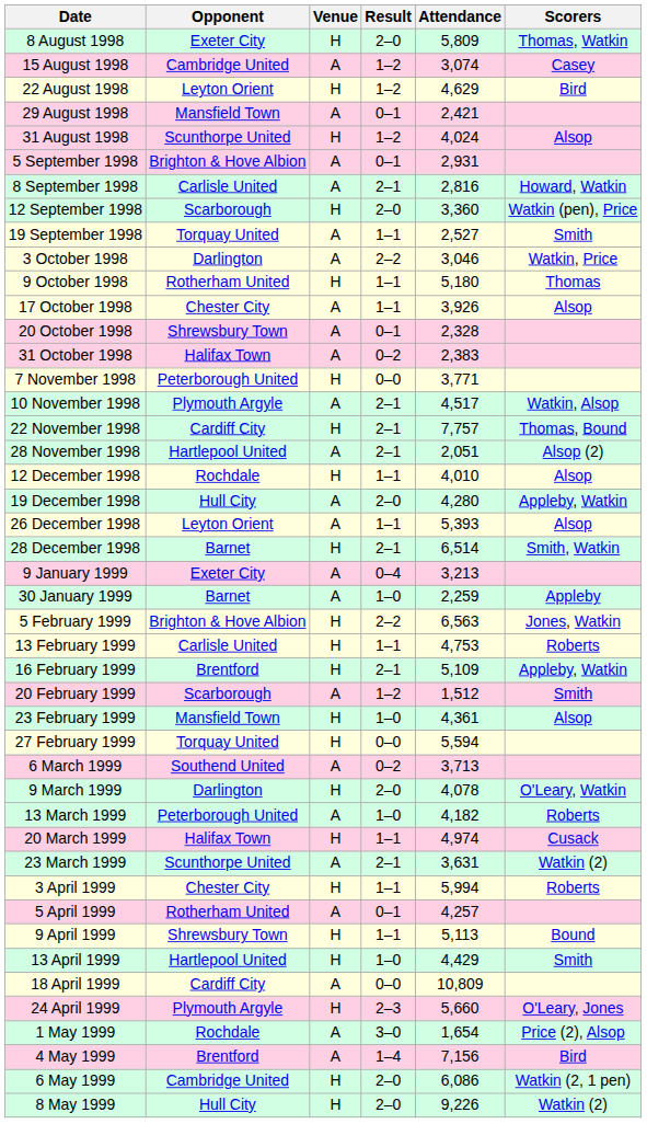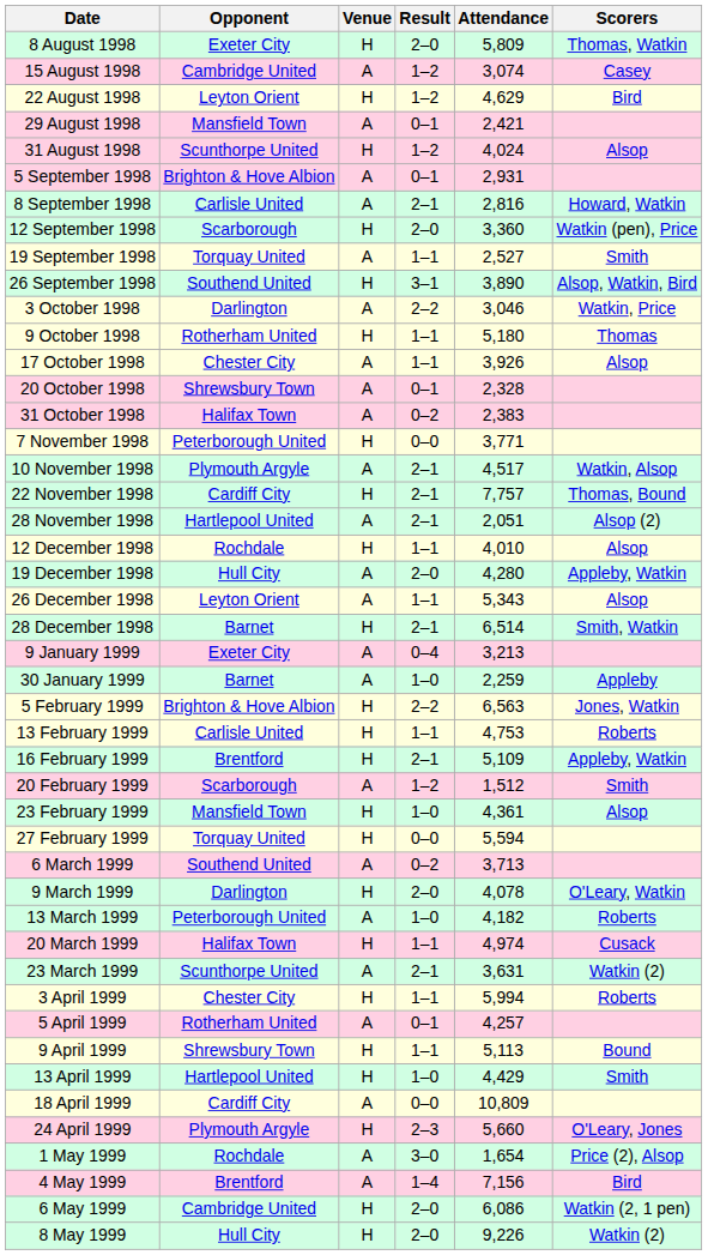 <table class="wikitable sortable" style="font-size:100%; text-align:center">
 <tr>
 <th>Date</th>
 <th>Opponent</th>
 <th>Venue</th>
 <th>Result</th>
 <th>Attendance</th>
 <th>Scorers</th>
 </tr>
 <tr style="background-color: #d0ffe3;">
 <td>8 August 1998</td>
 <td><a href='#'>Exeter City</a></td>
 <td>H</td>
 <td>2–0</td>
 <td>5,809</td>
 <td><a href='#'>Thomas</a>, <a href='#'>Watkin</a></td>
 </tr>
 <tr style="background-color: #ffd0e3;">
 <td>15 August 1998</td>
 <td><a href='#'>Cambridge United</a></td>
 <td>A</td>
 <td>1–2</td>
 <td>3,074</td>
 <td><a href='#'>Casey</a></td>
 </tr>
 <tr style="background-color: #ffffdd;">
 <td>22 August 1998</td>
 <td><a href='#'>Leyton Orient</a></td>
 <td>H</td>
 <td>1–2</td>
 <td>4,629</td>
 <td><a href='#'>Bird</a></td>
 </tr>
 <tr style="background-color: #ffd0e3;">
 <td>29 August 1998</td>
 <td><a href='#'>Mansfield Town</a></td>
 <td>A</td>
 <td>0–1</td>
 <td>2,421</td>
 <td></td>
 </tr>
 <tr style="background-color: #ffd0e3;">
 <td>31 August 1998</td>
 <td><a href='#'>Scunthorpe United</a></td>
 <td>H</td>
 <td>1–2</td>
 <td>4,024</td>
 <td><a href='#'>Alsop</a></td>
 </tr>
 <tr style="background-color: #ffd0e3;">
 <td>5 September 1998</td>
 <td><a href='#'>Brighton & Hove Albion</a></td>
 <td>A</td>
 <td>0–1</td>
 <td>2,931</td>
 <td></td>
 </tr>
 <tr style="background-color: #d0ffe3;">
 <td>8 September 1998</td>
 <td><a href='#'>Carlisle United</a></td>
 <td>A</td>
 <td>2–1</td>
 <td>2,816</td>
 <td><a href='#'>Howard</a>, <a href='#'>Watkin</a></td>
 </tr>
 <tr style="background-color: #d0ffe3;">
 <td>12 September 1998</td>
 <td><a href='#'>Scarborough</a></td>
 <td>H</td>
 <td>2–0</td>
 <td>3,360</td>
 <td><a href='#'>Watkin</a> (pen), <a href='#'>Price</a></td>
 </tr>
 <tr style="background-color: #ffffdd;">
 <td>19 September 1998</td>
 <td><a href='#'>Torquay United</a></td>
 <td>A</td>
 <td>1–1</td>
 <td>2,527</td>
 <td><a href='#'>Smith</a></td>
+</tr>
+<tr style="background-color: #d0ffe3;">
+<td>26 September 1998</td>
+<td><a href='#'>Southend United</a></td>
+<td>H</td>
+<td>3–1</td>
+<td>3,890</td>
+<td><a href='#'>Alsop</a>, <a href='#'>Watkin</a>, <a href='#'>Bird</a></td>
 </tr>
 <tr style="background-color: #ffffdd;">
 <td>3 October 1998</td>
 <td><a href='#'>Darlington</a></td>
 <td>A</td>
 <td>2–2</td>
 <td>3,046</td>
 <td><a href='#'>Watkin</a>, <a href='#'>Price</a></td>
 </tr>
 <tr style="background-color: #ffffdd;">
 <td>9 October 1998</td>
 <td><a href='#'>Rotherham United</a></td>
 <td>H</td>
 <td>1–1</td>
 <td>5,180</td>
 <td><a href='#'>Thomas</a></td>
 </tr>
 <tr style="background-color: #ffffdd;">
 <td>17 October 1998</td>
 <td><a href='#'>Chester City</a></td>
 <td>A</td>
 <td>1–1</td>
 <td>3,926</td>
 <td><a href='#'>Alsop</a></td>
 </tr>
 <tr style="background-color: #ffd0e3;">
 <td>20 October 1998</td>
 <td><a href='#'>Shrewsbury Town</a></td>
 <td>A</td>
 <td>0–1</td>
 <td>2,328</td>
 <td></td>
 </tr>
 <tr style="background-color: #ffd0e3;">
 <td>31 October 1998</td>
 <td><a href='#'>Halifax Town</a></td>
 <td>A</td>
 <td>0–2</td>
 <td>2,383</td>
 <td></td>
 </tr>
 <tr style="background-color: #ffffdd;">
 <td>7 November 1998</td>
 <td><a href='#'>Peterborough United</a></td>
 <td>H</td>
 <td>0–0</td>
 <td>3,771</td>
 <td></td>
 </tr>
 <tr style="background-color: #d0ffe3;">
 <td>10 November 1998</td>
 <td><a href='#'>Plymouth Argyle</a></td>
 <td>A</td>
 <td>2–1</td>
 <td>4,517</td>
 <td><a href='#'>Watkin</a>, <a href='#'>Alsop</a></td>
 </tr>
 <tr style="background-color: #d0ffe3;">
 <td>22 November 1998</td>
 <td><a href='#'>Cardiff City</a></td>
 <td>H</td>
 <td>2–1</td>
 <td>7,757</td>
 <td><a href='#'>Thomas</a>, <a href='#'>Bound</a></td>
 </tr>
 <tr style="background-color: #d0ffe3;">
 <td>28 November 1998</td>
 <td><a href='#'>Hartlepool United</a></td>
 <td>A</td>
 <td>2–1</td>
 <td>2,051</td>
 <td><a href='#'>Alsop</a> (2)</td>
 </tr>
 <tr style="background-color: #ffffdd;">
 <td>12 December 1998</td>
 <td><a href='#'>Rochdale</a></td>
 <td>H</td>
 <td>1–1</td>
 <td>4,010</td>
 <td><a href='#'>Alsop</a></td>
 </tr>
 <tr style="background-color: #d0ffe3;">
 <td>19 December 1998</td>
 <td><a href='#'>Hull City</a></td>
 <td>A</td>
 <td>2–0</td>
 <td>4,280</td>
 <td><a href='#'>Appleby</a>, <a href='#'>Watkin</a></td>
 </tr>
 <tr style="background-color: #ffffdd;">
 <td>26 December 1998</td>
 <td><a href='#'>Leyton Orient</a></td>
 <td>A</td>
 <td>1–1</td>
-<td>5,393</td>
+<td>5,343</td>
 <td><a href='#'>Alsop</a></td>
 </tr>
 <tr style="background-color: #d0ffe3;">
 <td>28 December 1998</td>
 <td><a href='#'>Barnet</a></td>
 <td>H</td>
 <td>2–1</td>
 <td>6,514</td>
 <td><a href='#'>Smith</a>, <a href='#'>Watkin</a></td>
 </tr>
 <tr style="background-color: #ffd0e3;">
 <td>9 January 1999</td>
 <td><a href='#'>Exeter City</a></td>
 <td>A</td>
 <td>0–4</td>
 <td>3,213</td>
 <td></td>
 </tr>
 <tr style="background-color: #d0ffe3;">
 <td>30 January 1999</td>
 <td><a href='#'>Barnet</a></td>
 <td>A</td>
 <td>1–0</td>
 <td>2,259</td>
 <td><a href='#'>Appleby</a></td>
 </tr>
 <tr style="background-color: #ffffdd;">
 <td>5 February 1999</td>
 <td><a href='#'>Brighton & Hove Albion</a></td>
 <td>H</td>
 <td>2–2</td>
 <td>6,563</td>
 <td><a href='#'>Jones</a>, <a href='#'>Watkin</a></td>
 </tr>
 <tr style="background-color: #ffffdd;">
 <td>13 February 1999</td>
 <td><a href='#'>Carlisle United</a></td>
 <td>H</td>
 <td>1–1</td>
 <td>4,753</td>
 <td><a href='#'>Roberts</a></td>
 </tr>
 <tr style="background-color: #d0ffe3;">
 <td>16 February 1999</td>
 <td><a href='#'>Brentford</a></td>
 <td>H</td>
 <td>2–1</td>
 <td>5,109</td>
 <td><a href='#'>Appleby</a>, <a href='#'>Watkin</a></td>
 </tr>
 <tr style="background-color: #ffd0e3;">
 <td>20 February 1999</td>
 <td><a href='#'>Scarborough</a></td>
 <td>A</td>
 <td>1–2</td>
 <td>1,512</td>
 <td><a href='#'>Smith</a></td>
 </tr>
 <tr style="background-color: #d0ffe3;">
 <td>23 February 1999</td>
 <td><a href='#'>Mansfield Town</a></td>
 <td>H</td>
 <td>1–0</td>
 <td>4,361</td>
 <td><a href='#'>Alsop</a></td>
 </tr>
 <tr style="background-color: #ffffdd;">
 <td>27 February 1999</td>
 <td><a href='#'>Torquay United</a></td>
 <td>H</td>
 <td>0–0</td>
 <td>5,594</td>
 <td></td>
 </tr>
 <tr style="background-color: #ffd0e3;">
 <td>6 March 1999</td>
 <td><a href='#'>Southend United</a></td>
 <td>A</td>
 <td>0–2</td>
 <td>3,713</td>
 <td></td>
 </tr>
 <tr style="background-color: #d0ffe3;">
 <td>9 March 1999</td>
 <td><a href='#'>Darlington</a></td>
 <td>H</td>
 <td>2–0</td>
 <td>4,078</td>
 <td><a href='#'>O'Leary</a>, <a href='#'>Watkin</a></td>
 </tr>
 <tr style="background-color: #d0ffe3;">
 <td>13 March 1999</td>
 <td><a href='#'>Peterborough United</a></td>
 <td>A</td>
 <td>1–0</td>
 <td>4,182</td>
 <td><a href='#'>Roberts</a></td>
 </tr>
 <tr style="background-color: #ffd0e3;">
 <td>20 March 1999</td>
 <td><a href='#'>Halifax Town</a></td>
 <td>H</td>
 <td>1–1</td>
 <td>4,974</td>
 <td><a href='#'>Cusack</a></td>
 </tr>
 <tr style="background-color: #d0ffe3;">
 <td>23 March 1999</td>
 <td><a href='#'>Scunthorpe United</a></td>
 <td>A</td>
 <td>2–1</td>
 <td>3,631</td>
 <td><a href='#'>Watkin</a> (2)</td>
 </tr>
 <tr style="background-color: #ffffdd;">
 <td>3 April 1999</td>
 <td><a href='#'>Chester City</a></td>
 <td>H</td>
 <td>1–1</td>
 <td>5,994</td>
 <td><a href='#'>Roberts</a></td>
 </tr>
 <tr style="background-color: #ffd0e3;">
 <td>5 April 1999</td>
 <td><a href='#'>Rotherham United</a></td>
 <td>A</td>
 <td>0–1</td>
 <td>4,257</td>
 <td></td>
 </tr>
 <tr style="background-color: #ffffdd;">
 <td>9 April 1999</td>
 <td><a href='#'>Shrewsbury Town</a></td>
 <td>H</td>
 <td>1–1</td>
 <td>5,113</td>
 <td><a href='#'>Bound</a></td>
 </tr>
 <tr style="background-color: #d0ffe3;">
 <td>13 April 1999</td>
 <td><a href='#'>Hartlepool United</a></td>
 <td>H</td>
 <td>1–0</td>
 <td>4,429</td>
 <td><a href='#'>Smith</a></td>
 </tr>
 <tr style="background-color: #ffffdd;">
 <td>18 April 1999</td>
 <td><a href='#'>Cardiff City</a></td>
 <td>A</td>
 <td>0–0</td>
 <td>10,809</td>
 <td></td>
 </tr>
 <tr style="background-color: #ffd0e3;">
 <td>24 April 1999</td>
 <td><a href='#'>Plymouth Argyle</a></td>
 <td>H</td>
 <td>2–3</td>
 <td>5,660</td>
 <td><a href='#'>O'Leary</a>, <a href='#'>Jones</a></td>
 </tr>
 <tr style="background-color: #d0ffe3;">
 <td>1 May 1999</td>
 <td><a href='#'>Rochdale</a></td>
 <td>A</td>
 <td>3–0</td>
 <td>1,654</td>
 <td><a href='#'>Price</a> (2), <a href='#'>Alsop</a></td>
 </tr>
 <tr style="background-color: #ffd0e3;">
 <td>4 May 1999</td>
 <td><a href='#'>Brentford</a></td>
 <td>A</td>
 <td>1–4</td>
 <td>7,156</td>
 <td><a href='#'>Bird</a></td>
 </tr>
 <tr style="background-color: #d0ffe3;">
 <td>6 May 1999</td>
 <td><a href='#'>Cambridge United</a></td>
 <td>H</td>
 <td>2–0</td>
 <td>6,086</td>
 <td><a href='#'>Watkin</a> (2, 1 pen)</td>
 </tr>
 <tr style="background-color: #d0ffe3;">
 <td>8 May 1999</td>
 <td><a href='#'>Hull City</a></td>
 <td>H</td>
 <td>2–0</td>
 <td>9,226</td>
 <td><a href='#'>Watkin</a> (2)</td>
 </tr>
 </table>
